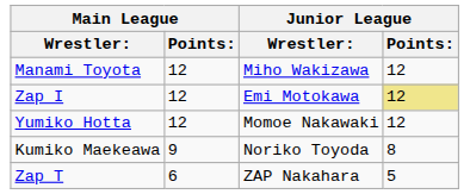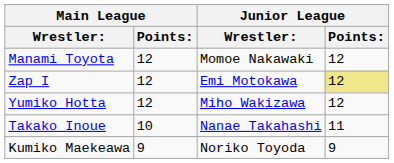 <table class="wikitable" style="margin: 1em auto 1em auto">
 <tr>
 <th colspan=2>Main League</th>
 <th colspan=2>Junior League</th>
 </tr>
 <tr>
 <th>Wrestler:</th>
 <th>Points:</th>
 <th>Wrestler:</th>
 <th>Points:</th>
 </tr>
 <tr>
 <td><a href='#'>Manami Toyota</a></td>
 <td>12</td>
-<td><a href='#'>Miho Wakizawa</a></td>
+<td>Momoe Nakawaki</td>
 <td>12</td>
 </tr>
 <tr>
 <td><a href='#'>Zap I</a></td>
 <td>12</td>
 <td><a href='#'>Emi Motokawa</a></td>
 <td style="background: khaki;">12</td>
 </tr>
 <tr>
 <td><a href='#'>Yumiko Hotta</a></td>
 <td>12</td>
-<td>Momoe Nakawaki</td>
+<td><a href='#'>Miho Wakizawa</a></td>
 <td>12</td>
+</tr>
+<tr>
+<td><a href='#'>Takako Inoue</a></td>
+<td>10</td>
+<td><a href='#'>Nanae Takahashi</a></td>
+<td>11</td>
 </tr>
 <tr>
 <td>Kumiko Maekeawa</td>
 <td>9</td>
 <td>Noriko Toyoda</td>
-<td>8</td>
-</tr>
-<tr>
-<td><a href='#'>Zap T</a></td>
-<td>6</td>
-<td>ZAP Nakahara</td>
-<td>5</td>
+<td>9</td>
 </tr>
 </table>
